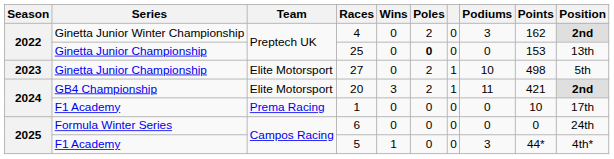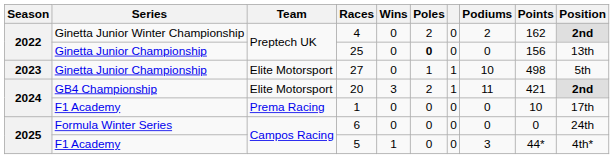 <table class="wikitable" style="font-size: 90%; text-align:center;">
 <tr>
 <th scope="col">Season</th>
 <th scope="col">Series</th>
 <th scope="col">Team</th>
 <th scope="col">Races</th>
 <th scope="col">Wins</th>
 <th scope="col">Poles</th>
 <th scope="col"></th>
 <th scope="col">Podiums</th>
 <th scope="col">Points</th>
 <th scope="col">Position</th>
 </tr>
 <tr>
 <th scope="row" rowspan="2">2022</th>
 <td style="text-align:left;" nowrap>Ginetta Junior Winter Championship</td>
 <td style="text-align:left;" rowspan="2">Preptech UK</td>
 <td>4</td>
 <td>0</td>
 <td>2</td>
 <td>0</td>
-<td>3</td>
+<td>2</td>
 <td>162</td>
 <td style="background:#DFDFDF"><strong>2nd</strong></td>
 </tr>
 <tr>
 <td style="text-align:left;"><a href='#'>Ginetta Junior Championship</a></td>
 <td>25</td>
 <td>0</td>
 <td><strong>0</strong></td>
 <td>0</td>
 <td>0</td>
-<td>153</td>
+<td>156</td>
 <td>13th</td>
 </tr>
 <tr>
 <th scope="row">2023</th>
 <td style="text-align:left;"><a href='#'>Ginetta Junior Championship</a></td>
 <td style="text-align:left;">Elite Motorsport</td>
 <td>27</td>
 <td>0</td>
-<td>2</td>
+<td>1</td>
 <td>1</td>
 <td>10</td>
 <td>498</td>
 <td>5th</td>
 </tr>
 <tr>
 <th scope="row" rowspan="2">2024</th>
 <td style="text-align:left;"><a href='#'>GB4 Championship</a></td>
 <td style="text-align:left;">Elite Motorsport</td>
 <td>20</td>
 <td>3</td>
 <td>2</td>
 <td>1</td>
 <td>11</td>
 <td>421</td>
 <td style="background:#DFDFDF"><strong>2nd</strong></td>
 </tr>
 <tr>
 <td style="text-align:left;"><a href='#'>F1 Academy</a></td>
 <td style="text-align:left;"><a href='#'>Prema Racing</a></td>
 <td>1</td>
 <td>0</td>
 <td>0</td>
 <td>0</td>
 <td>0</td>
 <td>10</td>
 <td>17th</td>
 </tr>
 <tr>
 <th rowspan="2">2025</th>
 <td style="text-align:left;"><a href='#'>Formula Winter Series</a></td>
 <td rowspan="2" style="text-align:left;" nowrap><a href='#'>Campos Racing</a></td>
 <td>6</td>
 <td>0</td>
 <td>0</td>
 <td>0</td>
 <td>0</td>
 <td>0</td>
 <td>24th</td>
 </tr>
 <tr>
 <td style="text-align:left;"><a href='#'>F1 Academy</a></td>
 <td>5</td>
 <td>1</td>
 <td>0</td>
 <td>0</td>
 <td>3</td>
 <td>44*</td>
 <td>4th*</td>
 </tr>
 </table>
